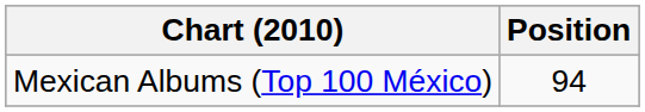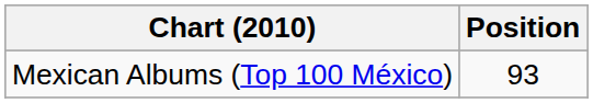 <table class="wikitable sortable">
 <tr>
 <th>Chart (2010)</th>
 <th>Position</th>
 </tr>
 <tr>
 <td>Mexican Albums (<a href='#'>Top 100 México</a>)</td>
-<td style="text-align:center;">94</td>
+<td style="text-align:center;">93</td>
 </tr>
 </table>
